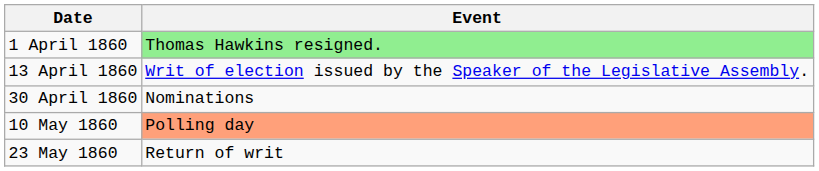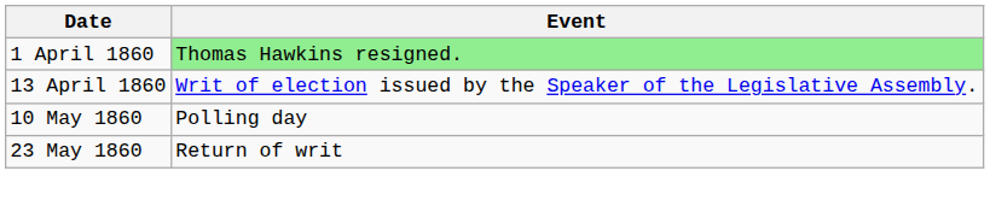 <table class="wikitable">
 <tr>
 <th>Date</th>
 <th>Event</th>
 </tr>
 <tr>
 <td>1 April 1860</td>
 <td style="background: lightgreen;">Thomas Hawkins resigned.</td>
 </tr>
 <tr>
 <td>13 April 1860</td>
 <td><a href='#'>Writ of election</a> issued by the <a href='#'>Speaker of the Legislative Assembly</a>.</td>
 </tr>
 <tr>
-<td>30 April 1860</td>
-<td>Nominations</td>
-</tr>
-<tr>
 <td>10 May 1860</td>
-<td style="background: lightsalmon;">Polling day</td>
+<td>Polling day</td>
 </tr>
 <tr>
 <td>23 May 1860</td>
 <td>Return of writ</td>
 </tr>
 </table>
